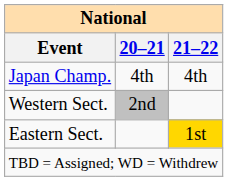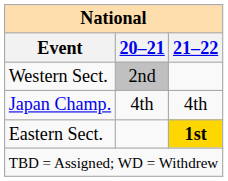 <table class="wikitable" style="text-align:center">
 <tr>
 <th colspan="3" style="background-color: #ffdead; " align="center">National</th>
 </tr>
 <tr>
 <th>Event</th>
 <th><a href='#'>20–21</a></th>
 <th><a href='#'>21–22</a></th>
 </tr>
 <tr>
+<td align="left">Western Sect.</td>
+<td bgcolor=silver>2nd</td>
+<td></td>
+</tr>
+<tr>
 <td align="left"><a href='#'>Japan Champ.</a></td>
 <td>4th</td>
 <td>4th</td>
 </tr>
 <tr>
-<td align="left">Western Sect.</td>
-<td bgcolor=silver>2nd</td>
-<td></td>
-</tr>
-<tr>
 <td align="left">Eastern Sect.</td>
 <td></td>
-<td bgcolor=gold>1st</td>
+<td bgcolor=gold><strong>1st</strong></td>
 </tr>
 <tr>
 <td colspan=3 align=center><small> TBD = Assigned; WD = Withdrew </small></td>
 </tr>
 </table>
